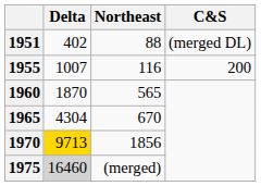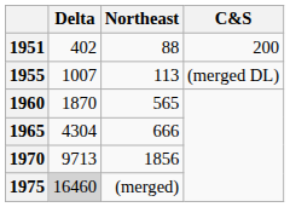 <table class="wikitable">
 <tr>
 <th></th>
 <th>Delta</th>
 <th>Northeast</th>
 <th>C&S</th>
 </tr>
 <tr style="text-align:right;">
 <th scope="row">1951</th>
 <td>402</td>
 <td>88</td>
-<td>(merged DL)</td>
+<td>200</td>
 </tr>
 <tr style="text-align:right;">
 <th scope="row">1955</th>
 <td>1007</td>
-<td>116</td>
-<td>200</td>
+<td>113</td>
+<td>(merged DL)</td>
 </tr>
 <tr style="text-align:right;">
 <th scope="row">1960</th>
 <td>1870</td>
 <td>565</td>
 </tr>
 <tr style="text-align:right;">
 <th scope="row">1965</th>
 <td>4304</td>
-<td>670</td>
+<td>666</td>
 </tr>
 <tr style="text-align:right;">
 <th scope="row">1970</th>
-<td style="background: gold;">9713</td>
+<td>9713</td>
 <td>1856</td>
 </tr>
 <tr style="text-align:right;">
 <th scope="row">1975</th>
 <td style="background: lightgrey;">16460</td>
 <td>(merged)</td>
 </tr>
 </table>
